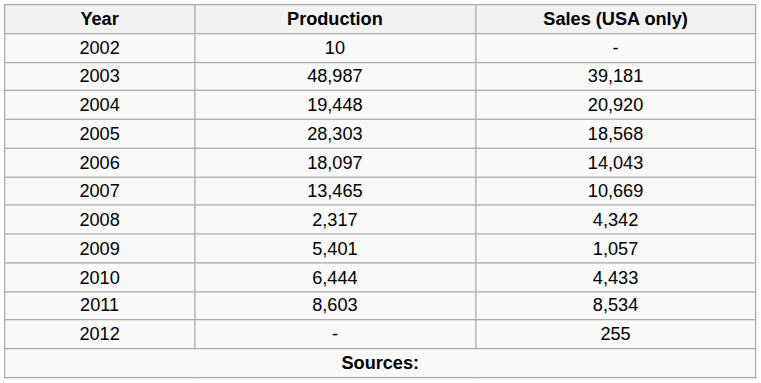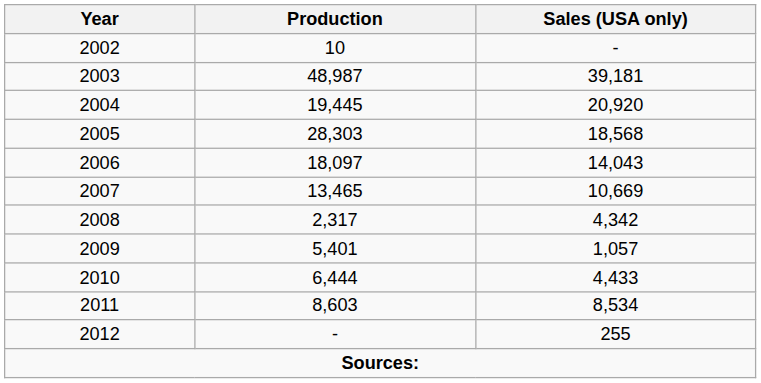 <table class="wikitable" style="font-size:90%; text-align:center">
 <tr>
 <th style="width:10em">Year</th>
 <th style="width:15em">Production</th>
 <th style="width:15em">Sales (USA only)</th>
 </tr>
 <tr>
 <td>2002</td>
 <td>10</td>
 <td>-</td>
 </tr>
 <tr>
 <td>2003</td>
 <td>48,987</td>
 <td>39,181</td>
 </tr>
 <tr>
 <td>2004</td>
-<td>19,448</td>
+<td>19,445</td>
 <td>20,920</td>
 </tr>
 <tr>
 <td>2005</td>
 <td>28,303</td>
 <td>18,568</td>
 </tr>
 <tr>
 <td>2006</td>
 <td>18,097</td>
 <td>14,043</td>
 </tr>
 <tr>
 <td>2007</td>
 <td>13,465</td>
 <td>10,669</td>
 </tr>
 <tr>
 <td>2008</td>
 <td>2,317</td>
 <td>4,342</td>
 </tr>
 <tr>
 <td>2009</td>
 <td>5,401</td>
 <td>1,057</td>
 </tr>
 <tr>
 <td>2010</td>
 <td>6,444</td>
 <td>4,433</td>
 </tr>
 <tr>
 <td>2011</td>
 <td>8,603</td>
 <td>8,534</td>
 </tr>
 <tr>
 <td>2012</td>
 <td>-</td>
 <td>255</td>
 </tr>
 <tr>
 <td colspan="3" style="text-align: center;"><strong>Sources:</strong></td>
 </tr>
 </table>
